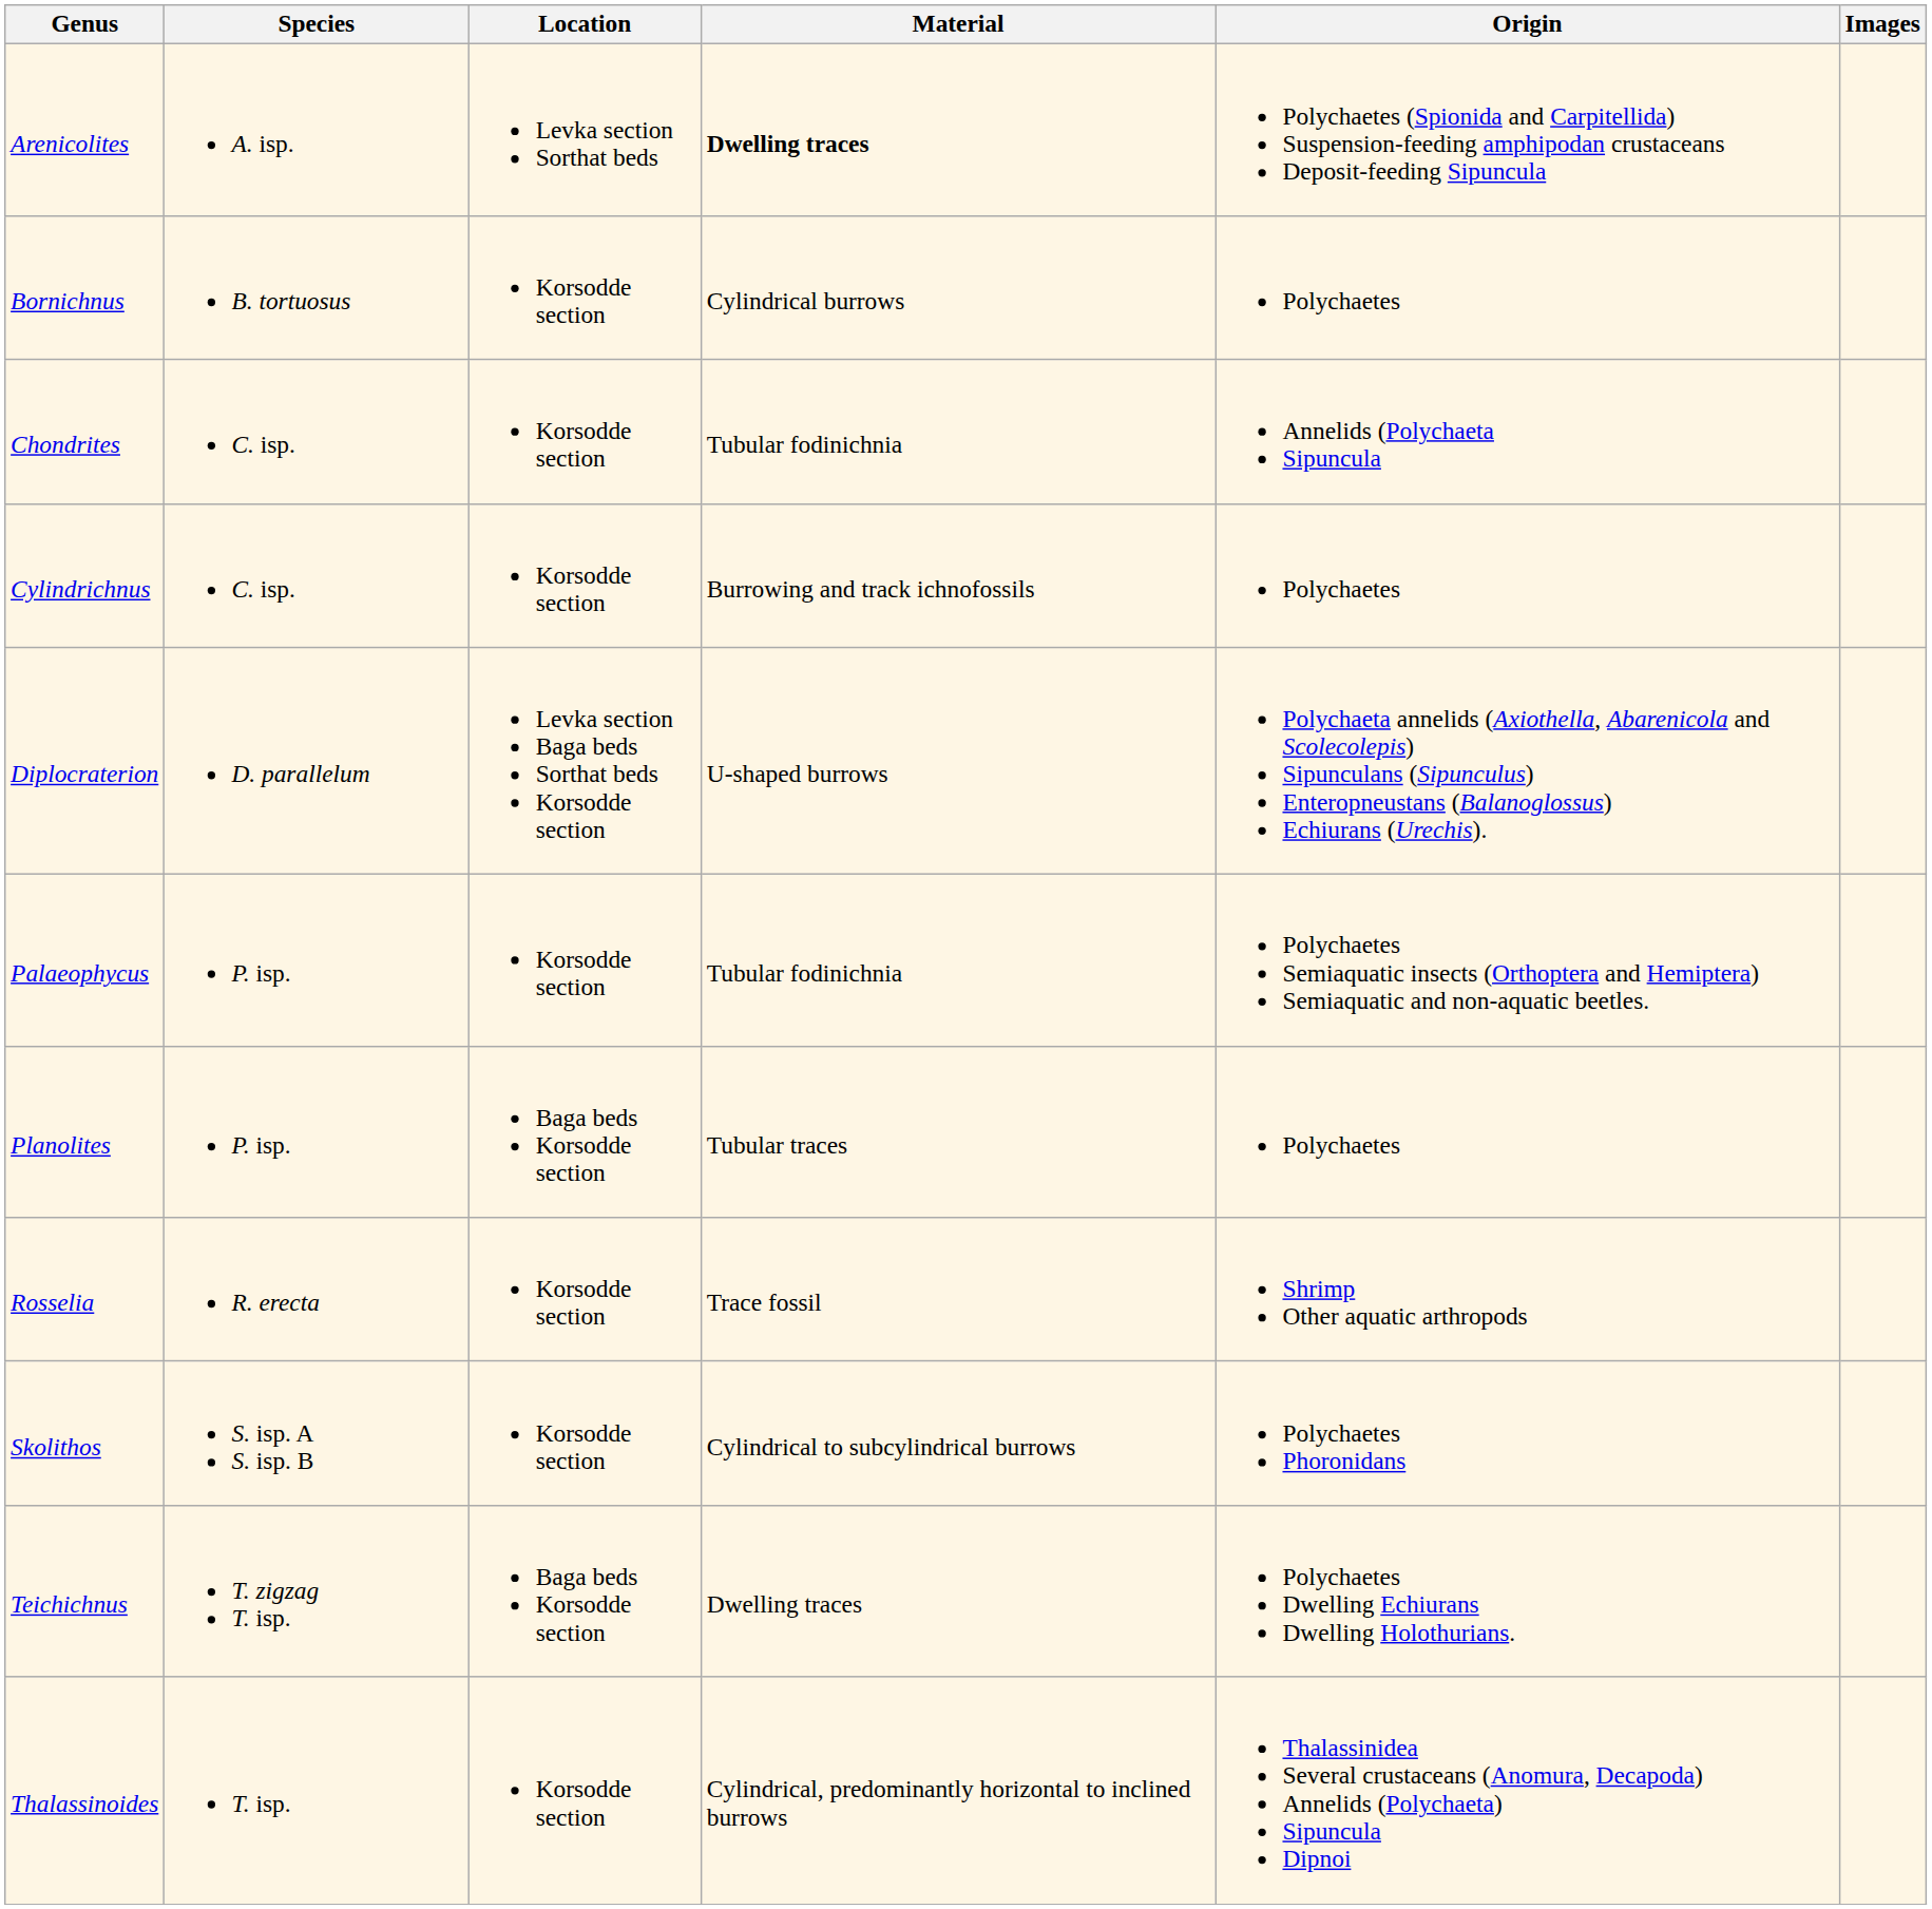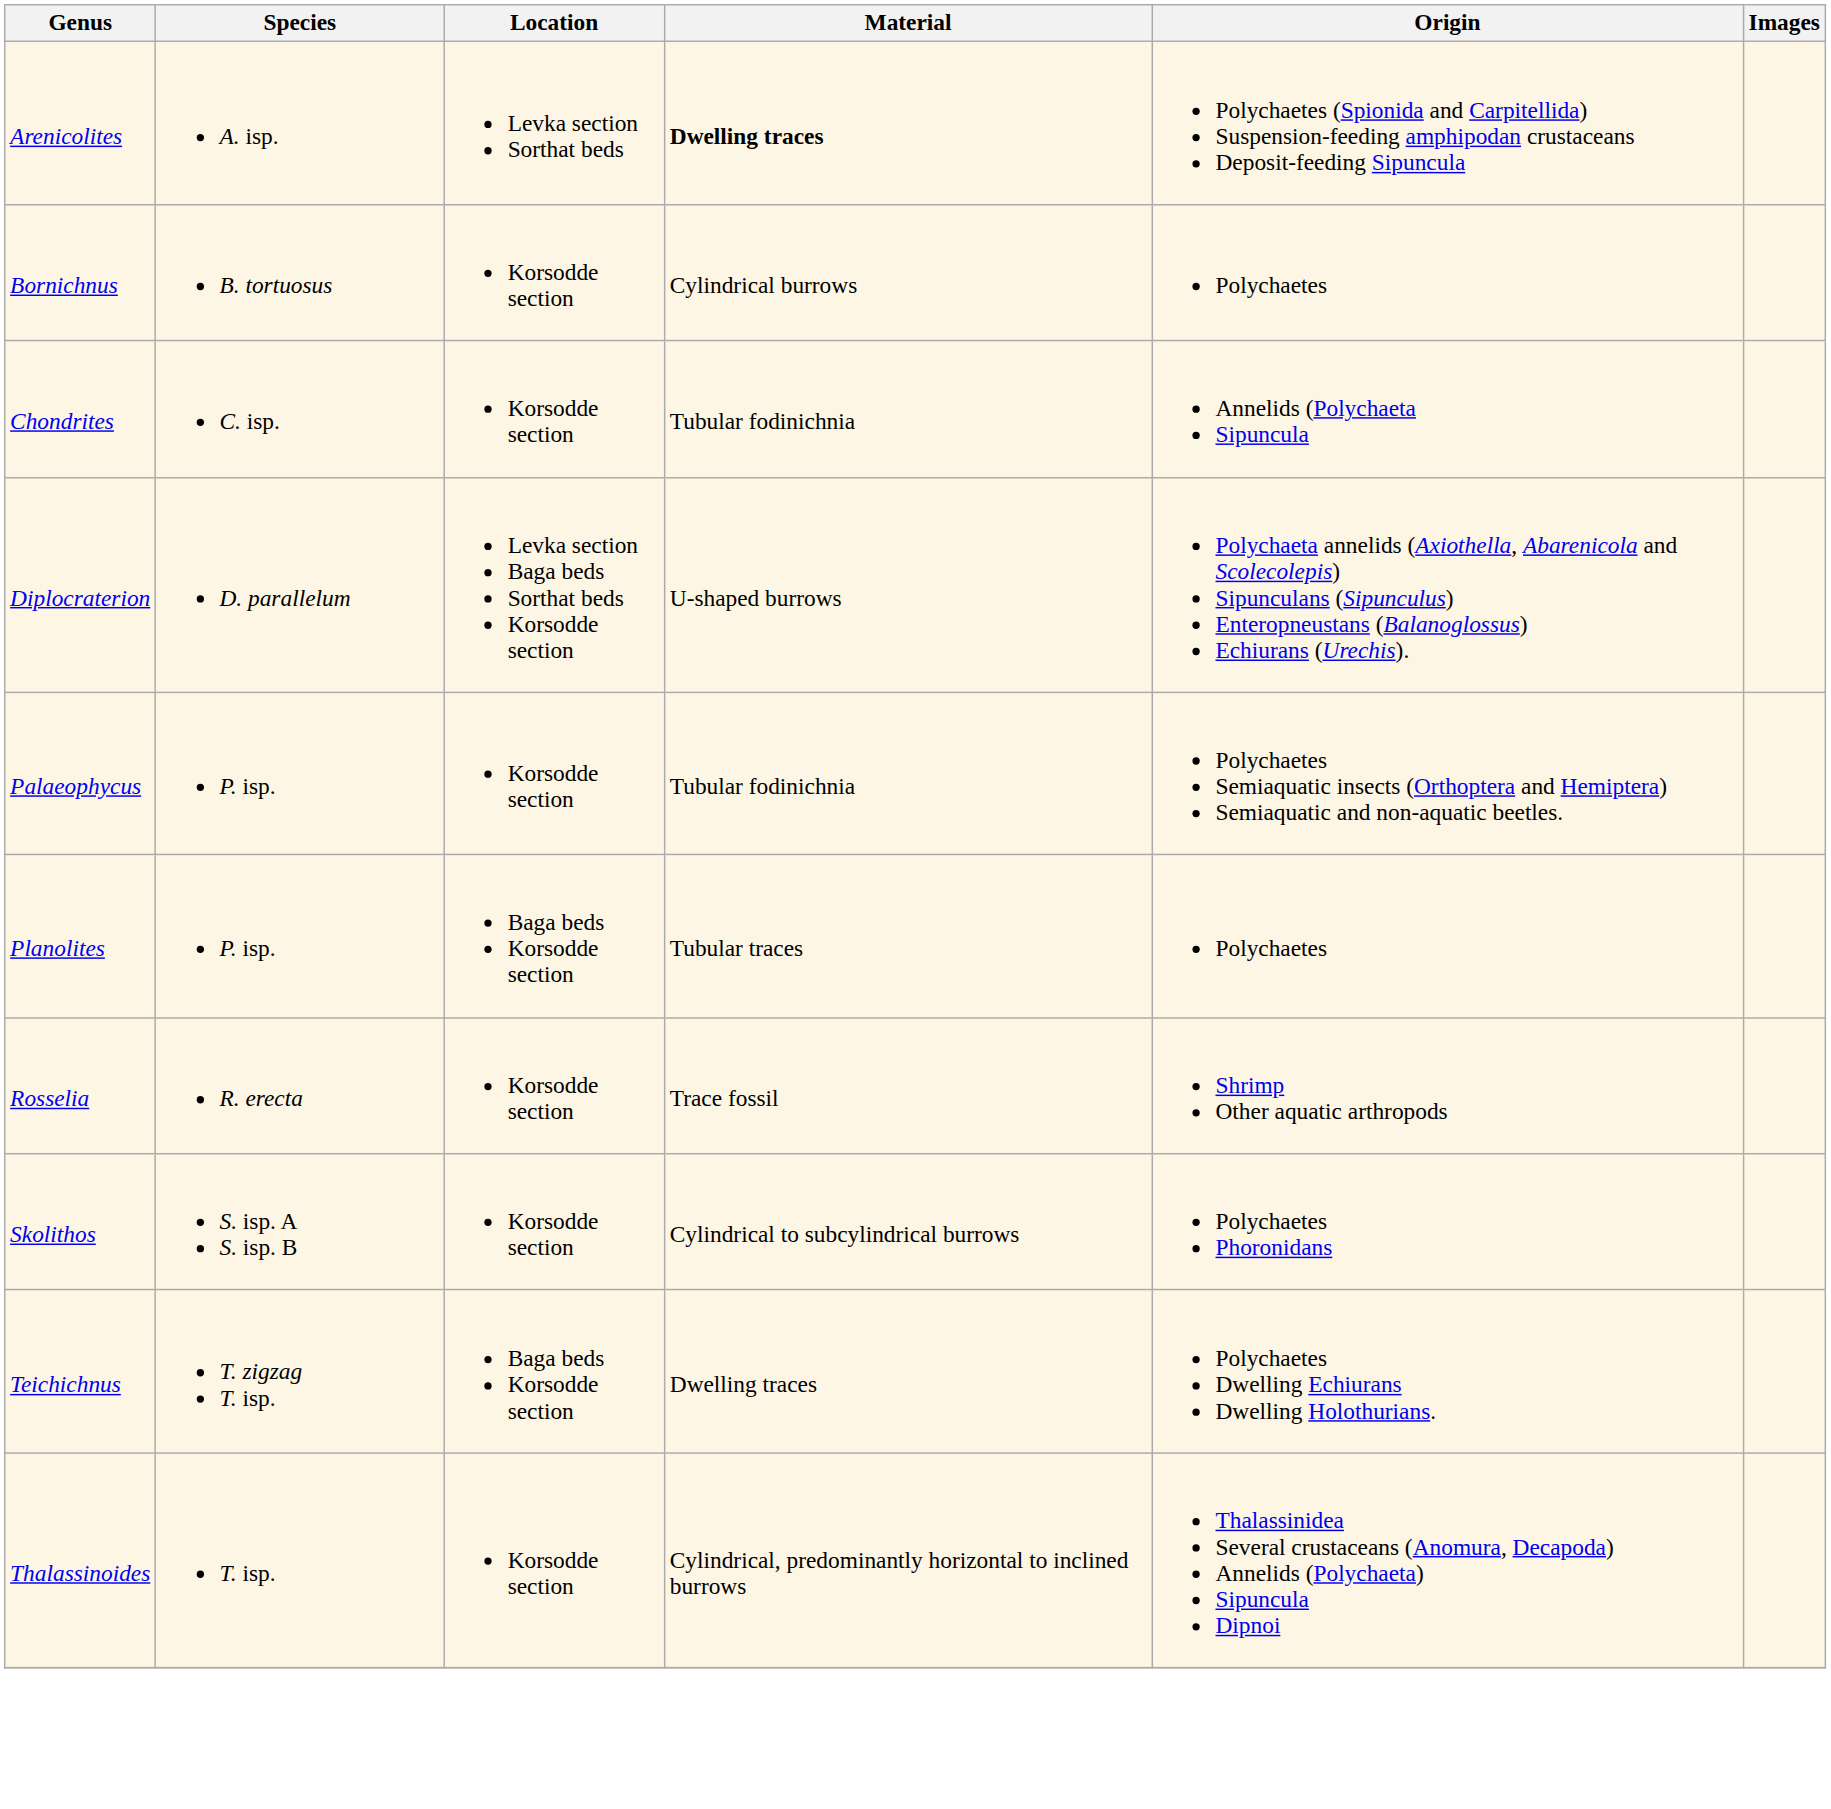 <table class = "wikitable">
 <tr>
 <th>Genus</th>
 <th width="190px">Species</th>
 <th>Location</th>
 <th>Material</th>
 <th>Origin</th>
 <th>Images</th>
 </tr>
 <tr>
 <td style="background:#FEF6E4;"><br><em><a href='#'>Arenicolites</a></em></td>
 <td style="background:#FEF6E4;"><br><ul><li><em>A.</em> isp.</li></ul></td>
 <td style="background:#FEF6E4;"><br><ul><li>Levka section</li><li>Sorthat beds</li></ul></td>
 <td style="background:#FEF6E4;"><strong><br>Dwelling traces</strong></td>
 <td style="background:#FEF6E4;"><br><ul><li>Polychaetes (<a href='#'>Spionida</a> and <a href='#'>Carpitellida</a>)</li><li>Suspension-feeding <a href='#'>amphipodan</a> crustaceans</li><li>Deposit-feeding <a href='#'>Sipuncula</a></li></ul></td>
 <td style="background:#FEF6E4;"><br></td>
 </tr>
 <tr>
 <td style="background:#FEF6E4;"><br><em><a href='#'>Bornichnus</a></em></td>
 <td style="background:#FEF6E4;"><br><ul><li><em>B. tortuosus</em></li></ul></td>
 <td style="background:#FEF6E4;"><br><ul><li>Korsodde section</li></ul></td>
 <td style="background:#FEF6E4;"><br>Cylindrical burrows</td>
 <td style="background:#FEF6E4;"><br><ul><li>Polychaetes</li></ul></td>
 <td style="background:#FEF6E4;"></td>
 </tr>
 <tr>
 <td style="background:#FEF6E4;"><br><em><a href='#'>Chondrites</a></em></td>
 <td style="background:#FEF6E4;"><br><ul><li><em>C.</em> isp.</li></ul></td>
 <td style="background:#FEF6E4;"><br><ul><li>Korsodde section</li></ul></td>
 <td style="background:#FEF6E4;"><br>Tubular fodinichnia</td>
 <td style="background:#FEF6E4;"><br><ul><li>Annelids (<a href='#'>Polychaeta</a></li><li><a href='#'>Sipuncula</a></li></ul></td>
 <td style="background:#FEF6E4;"><br></td>
-</tr>
-<tr>
-<td style="background:#FEF6E4;"><br><em><a href='#'>Cylindrichnus</a></em></td>
-<td style="background:#FEF6E4;"><br><ul><li><em>C.</em> isp.</li></ul></td>
-<td style="background:#FEF6E4;"><br><ul><li>Korsodde section</li></ul></td>
-<td style="background:#FEF6E4;"><br>Burrowing and track ichnofossils</td>
-<td style="background:#FEF6E4;"><br><ul><li>Polychaetes</li></ul></td>
-<td style="background:#FEF6E4;"></td>
 </tr>
 <tr>
 <td style="background:#FEF6E4;"><br><em><a href='#'>Diplocraterion</a></em></td>
 <td style="background:#FEF6E4;"><br><ul><li><em>D. parallelum</em></li></ul></td>
 <td style="background:#FEF6E4;"><br><ul><li>Levka section</li><li>Baga beds</li><li>Sorthat beds</li><li>Korsodde section</li></ul></td>
 <td style="background:#FEF6E4;"><br>U-shaped burrows</td>
 <td style="background:#FEF6E4;"><br><ul><li><a href='#'>Polychaeta</a> annelids (<em><a href='#'>Axiothella</a></em>, <em><a href='#'>Abarenicola</a></em> and <em><a href='#'>Scolecolepis</a></em>)</li><li><a href='#'>Sipunculans</a> (<em><a href='#'>Sipunculus</a></em>)</li><li><a href='#'>Enteropneustans</a> (<em><a href='#'>Balanoglossus</a></em>)</li><li><a href='#'>Echiurans</a> (<em><a href='#'>Urechis</a></em>).</li></ul></td>
 <td style="background:#FEF6E4;"><br></td>
 </tr>
 <tr>
 <td style="background:#FEF6E4;"><br><em><a href='#'>Palaeophycus</a></em></td>
 <td style="background:#FEF6E4;"><br><ul><li><em>P.</em> isp.</li></ul></td>
 <td style="background:#FEF6E4;"><br><ul><li>Korsodde section</li></ul></td>
 <td style="background:#FEF6E4;"><br>Tubular fodinichnia</td>
 <td style="background:#FEF6E4;"><br><ul><li>Polychaetes</li><li>Semiaquatic insects (<a href='#'>Orthoptera</a> and <a href='#'>Hemiptera</a>)</li><li>Semiaquatic and non-aquatic beetles.</li></ul></td>
 <td style="background:#FEF6E4;"><br></td>
 </tr>
 <tr>
 <td style="background:#FEF6E4;"><br><em><a href='#'>Planolites</a></em></td>
 <td style="background:#FEF6E4;"><br><ul><li><em>P.</em> isp.</li></ul></td>
 <td style="background:#FEF6E4;"><br><ul><li>Baga beds</li><li>Korsodde section</li></ul></td>
 <td style="background:#FEF6E4;"><br>Tubular traces</td>
 <td style="background:#FEF6E4;"><br><ul><li>Polychaetes</li></ul></td>
 <td style="background:#FEF6E4;"><br></td>
 </tr>
 <tr>
 <td style="background:#FEF6E4;"><br><em><a href='#'>Rosselia</a></em></td>
 <td style="background:#FEF6E4;"><br><ul><li><em>R. erecta</em></li></ul></td>
 <td style="background:#FEF6E4;"><br><ul><li>Korsodde section</li></ul></td>
 <td style="background:#FEF6E4;"><br>Trace fossil</td>
 <td style="background:#FEF6E4;"><br><ul><li><a href='#'>Shrimp</a></li><li>Other aquatic arthropods</li></ul></td>
 <td style="background:#FEF6E4;"></td>
 </tr>
 <tr>
 <td style="background:#FEF6E4;"><br><em><a href='#'>Skolithos</a></em></td>
 <td style="background:#FEF6E4;"><br><ul><li><em>S.</em> isp. A</li><li><em>S.</em> isp. B</li></ul></td>
 <td style="background:#FEF6E4;"><br><ul><li>Korsodde section</li></ul></td>
 <td style="background:#FEF6E4;"><br>Cylindrical to subcylindrical burrows</td>
 <td style="background:#FEF6E4;"><br><ul><li>Polychaetes</li><li><a href='#'>Phoronidans</a></li></ul></td>
 <td style="background:#FEF6E4;"><br></td>
 </tr>
 <tr>
 <td style="background:#FEF6E4;"><br><em><a href='#'>Teichichnus</a></em></td>
 <td style="background:#FEF6E4;"><br><ul><li><em>T. zigzag</em></li><li><em>T.</em> isp.</li></ul></td>
 <td style="background:#FEF6E4;"><br><ul><li>Baga beds</li><li>Korsodde section</li></ul></td>
 <td style="background:#FEF6E4;"><br>Dwelling traces</td>
 <td style="background:#FEF6E4;"><br><ul><li>Polychaetes</li><li>Dwelling <a href='#'>Echiurans</a></li><li>Dwelling <a href='#'>Holothurians</a>.</li></ul></td>
 <td style="background:#FEF6E4;"><br></td>
 </tr>
 <tr>
 <td style="background:#FEF6E4;"><br><em><a href='#'>Thalassinoides</a></em></td>
 <td style="background:#FEF6E4;"><br><ul><li><em>T.</em> isp.</li></ul></td>
 <td style="background:#FEF6E4;"><br><ul><li>Korsodde section</li></ul></td>
 <td style="background:#FEF6E4;"><br>Cylindrical, predominantly horizontal to inclined burrows</td>
 <td style="background:#FEF6E4;"><br><ul><li><a href='#'>Thalassinidea</a></li><li>Several crustaceans (<a href='#'>Anomura</a>, <a href='#'>Decapoda</a>)</li><li>Annelids (<a href='#'>Polychaeta</a>)</li><li><a href='#'>Sipuncula</a></li><li><a href='#'>Dipnoi</a></li></ul></td>
 <td style="background:#FEF6E4;"><br></td>
 </tr>
 <tr>
 </tr>
 </table>
